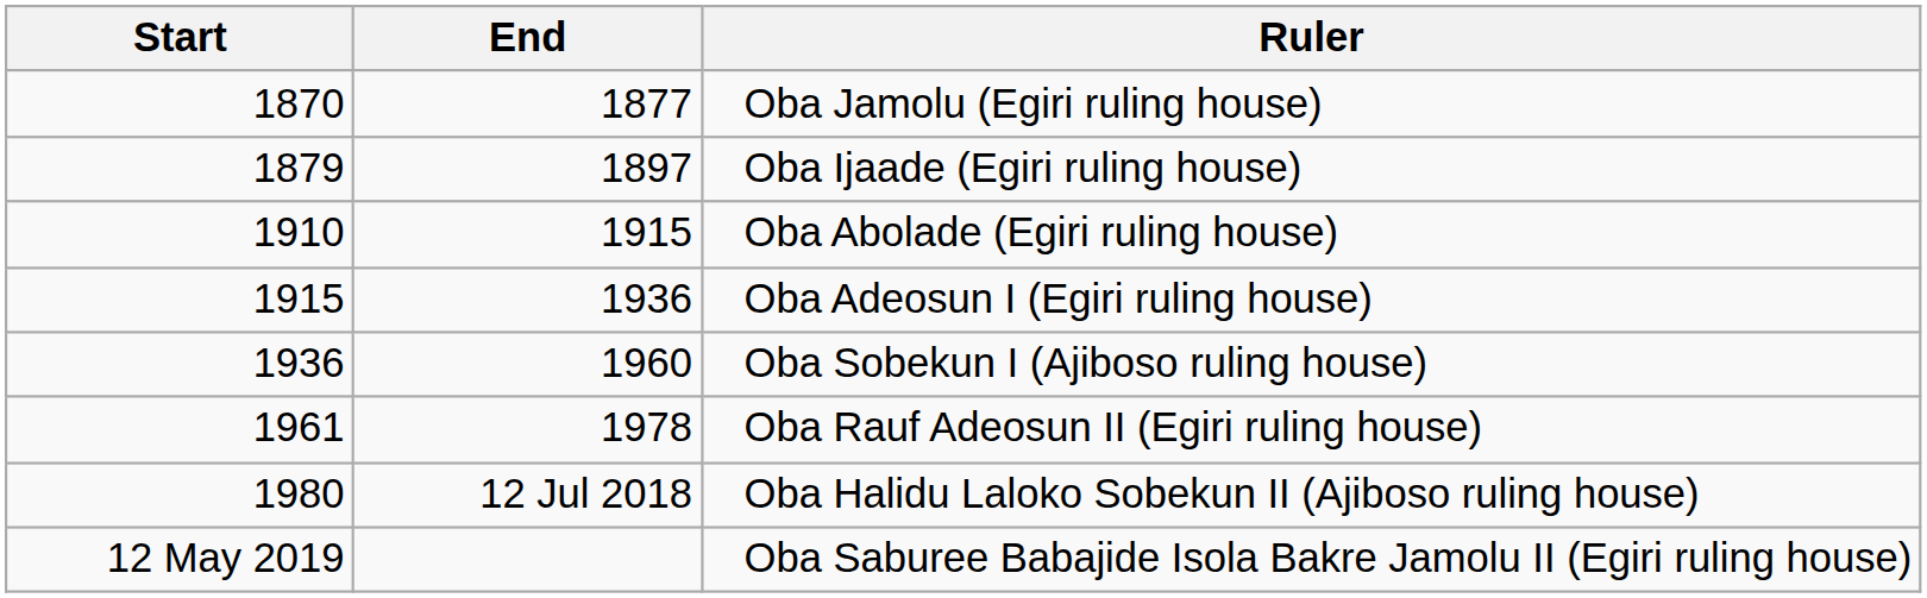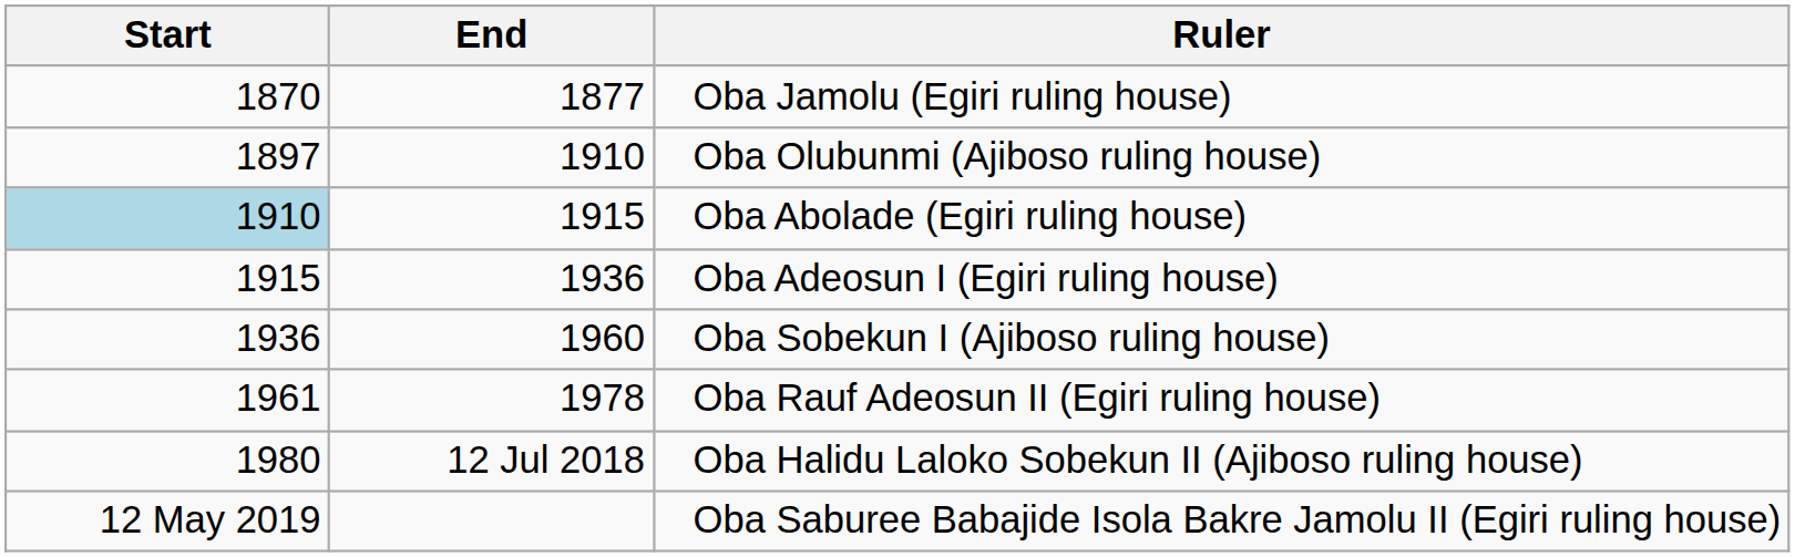 <table class="wikitable" style="text-align:right;">
 <tr>
 <th style="width:8em;">Start</th>
 <th style="width:8em;">End</th>
 <th>Ruler</th>
 </tr>
 <tr>
 <td>1870</td>
 <td>1877</td>
 <td style="text-align:left;padding-left:1em;">Oba Jamolu (Egiri ruling house)</td>
 </tr>
 <tr>
-<td>1879</td>
 <td>1897</td>
-<td style="text-align:left;padding-left:1em;">Oba Ijaade (Egiri ruling house)</td>
+<td>1910</td>
+<td style="text-align:left;padding-left:1em;">Oba Olubunmi (Ajiboso ruling house)</td>
 </tr>
 <tr>
-<td>1910</td>
+<td style="background: lightblue;">1910</td>
 <td>1915</td>
 <td style="text-align:left;padding-left:1em;">Oba Abolade (Egiri ruling house)</td>
 </tr>
 <tr>
 <td>1915</td>
 <td>1936</td>
 <td style="text-align:left;padding-left:1em;">Oba Adeosun I (Egiri ruling house)</td>
 </tr>
 <tr>
 <td>1936</td>
 <td>1960</td>
 <td style="text-align:left;padding-left:1em;">Oba Sobekun I (Ajiboso ruling house)</td>
 </tr>
 <tr>
 <td>1961</td>
 <td>1978</td>
 <td style="text-align:left;padding-left:1em;">Oba Rauf Adeosun II (Egiri ruling house)</td>
 </tr>
 <tr>
 <td>1980</td>
 <td>12 Jul 2018</td>
 <td style="text-align:left;padding-left:1em;">Oba Halidu Laloko Sobekun II (Ajiboso ruling house)</td>
 </tr>
 <tr>
 <td>12 May 2019</td>
 <td></td>
 <td style="text-align:left;padding-left:1em;">Oba Saburee Babajide Isola Bakre Jamolu II (Egiri ruling house)</td>
 </tr>
 </table>
